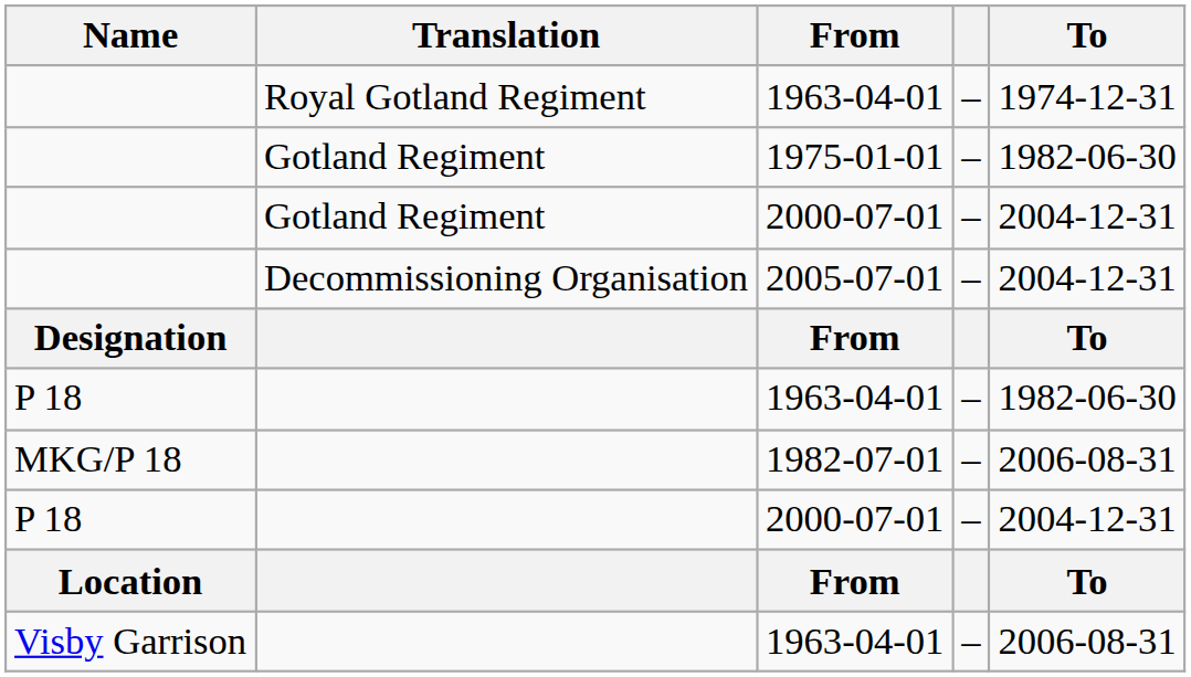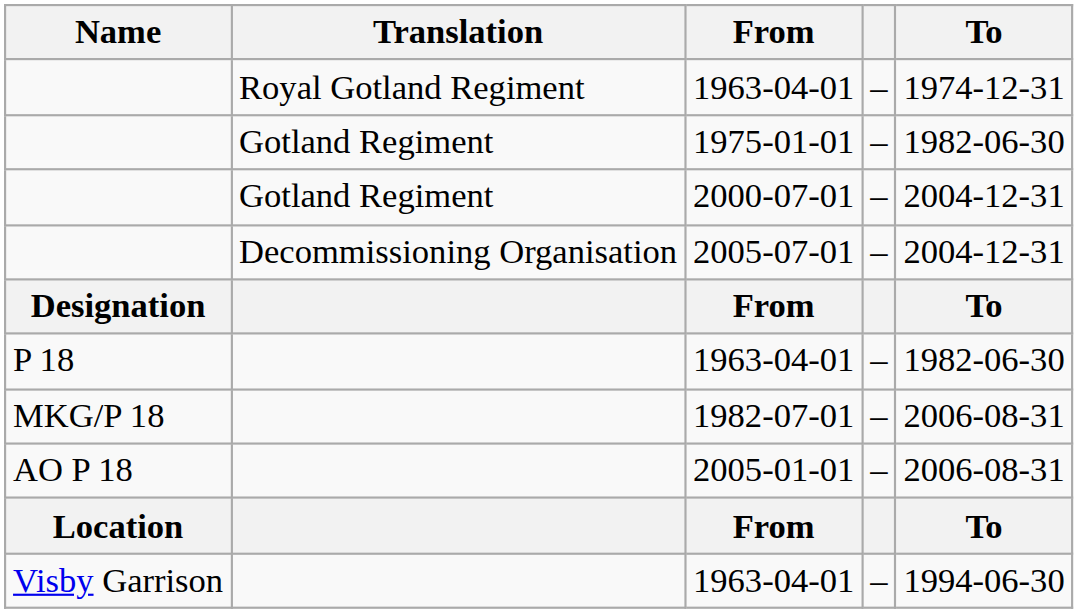 <table class="wikitable">
 <tr>
 <th style="font-weight:bold;">Name</th>
 <th style="font-weight:bold;">Translation</th>
 <th style="text-align: center; font-weight:bold;">From</th>
 <th></th>
 <th style="text-align: center; font-weight:bold;">To</th>
 </tr>
 <tr>
 <td style="font-style:italic;"></td>
 <td>Royal Gotland Regiment</td>
 <td>1963-04-01</td>
 <td>–</td>
 <td>1974-12-31</td>
 </tr>
 <tr>
 <td style="font-style:italic;"></td>
 <td>Gotland Regiment</td>
 <td>1975-01-01</td>
 <td>–</td>
 <td>1982-06-30</td>
 </tr>
 <tr>
 <td style="font-style:italic;"></td>
 <td>Gotland Regiment</td>
 <td>2000-07-01</td>
 <td>–</td>
 <td>2004-12-31</td>
 </tr>
 <tr>
 <td style="font-style:italic;"></td>
 <td>Decommissioning Organisation</td>
 <td>2005-07-01</td>
 <td>–</td>
 <td style="text-align: center;">2004-12-31</td>
 </tr>
 <tr>
 <th style="font-weight:bold;">Designation</th>
 <th style="font-weight:bold;"></th>
 <th style="text-align: center; font-weight:bold;">From</th>
 <th></th>
 <th style="text-align: center; font-weight:bold;">To</th>
 </tr>
 <tr>
 <td>P 18</td>
 <td></td>
 <td style="text-align: center;">1963-04-01</td>
 <td style="text-align: center;">–</td>
 <td style="text-align: center;">1982-06-30</td>
 </tr>
 <tr>
 <td>MKG/P 18</td>
 <td></td>
 <td style="text-align: center;">1982-07-01</td>
 <td style="text-align: center;">–</td>
 <td>2006-08-31</td>
 </tr>
 <tr>
-<td>P 18</td>
+<td>AO P 18</td>
 <td></td>
-<td style="text-align: center;">2000-07-01</td>
+<td style="text-align: center;">2005-01-01</td>
 <td style="text-align: center;">–</td>
-<td style="text-align: center;">2004-12-31</td>
+<td style="text-align: center;">2006-08-31</td>
 </tr>
 <tr>
 <th style="font-weight:bold;">Location</th>
 <th style="font-weight:bold;"></th>
 <th style="text-align: center; font-weight:bold;">From</th>
 <th></th>
 <th style="text-align: center; font-weight:bold;">To</th>
 </tr>
 <tr>
 <td><a href='#'>Visby</a> Garrison</td>
 <td></td>
 <td style="text-align: center;">1963-04-01</td>
 <td style="text-align: center;">–</td>
-<td style="text-align: center;">2006-08-31</td>
+<td style="text-align: center;">1994-06-30</td>
 </tr>
 </table>
